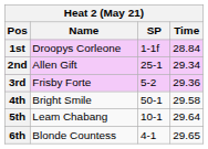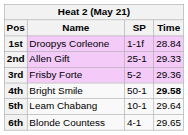 <table class="wikitable">
 <tr>
 <th colspan="6">Heat 2 (May 21)</th>
 </tr>
 <tr>
 <th width=20>Pos</th>
 <th width=150>Name</th>
 <th width=40>SP</th>
 <th width=40>Time</th>
 </tr>
 <tr style="background: #f4caf9;">
 <th>1st</th>
 <td>Droopys Corleone</td>
 <td>1-1f</td>
 <td>28.84</td>
 </tr>
 <tr style="background: #f4caf9;">
 <th>2nd</th>
 <td>Allen Gift</td>
 <td>25-1</td>
-<td>29.34</td>
+<td>29.33</td>
 </tr>
 <tr style="background: #f4caf9;">
 <th>3rd</th>
 <td>Frisby Forte</td>
 <td>5-2</td>
 <td>29.36</td>
 </tr>
 <tr>
 <th>4th</th>
 <td>Bright Smile</td>
 <td>50-1</td>
-<td>29.58</td>
+<td><strong>29.58</strong></td>
 </tr>
 <tr>
 <th>5th</th>
 <td>Leam Chabang</td>
 <td>10-1</td>
 <td>29.64</td>
 </tr>
 <tr>
 <th>6th</th>
 <td>Blonde Countess</td>
 <td>4-1</td>
 <td>29.65</td>
 </tr>
 </table>
